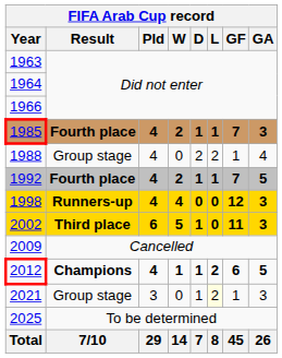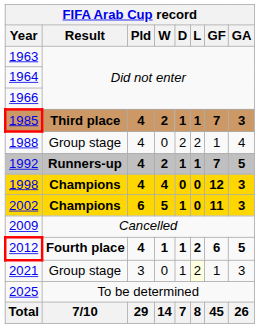 <table class="wikitable" style="text-align: center;">
 <tr>
 <th colspan="8"><a href='#'>FIFA Arab Cup</a> record</th>
 </tr>
 <tr>
 <th>Year</th>
 <th>Result</th>
 <th>Pld</th>
 <th>W</th>
 <th>D</th>
 <th>L</th>
 <th>GF</th>
 <th>GA</th>
 </tr>
 <tr>
 <td> <a href='#'>1963</a></td>
 <td rowspan=3 colspan=7><em>Did not enter</em></td>
 </tr>
 <tr>
 <td> <a href='#'>1964</a></td>
 </tr>
 <tr>
 <td> <a href='#'>1966</a></td>
 </tr>
 <tr style="background:#c96;">
 <td style="border: 3px solid red"> <a href='#'>1985</a></td>
-<td><strong>Fourth place</strong></td>
+<td><strong>Third place</strong></td>
 <td><strong>4</strong></td>
 <td><strong>2</strong></td>
 <td><strong>1</strong></td>
 <td><strong>1</strong></td>
 <td><strong>7</strong></td>
 <td><strong>3</strong></td>
 </tr>
 <tr>
 <td> <a href='#'>1988</a></td>
 <td>Group stage</td>
 <td>4</td>
 <td>0</td>
 <td>2</td>
 <td>2</td>
 <td>1</td>
 <td>4</td>
 </tr>
 <tr style="background:silver;">
 <td> <a href='#'>1992</a></td>
-<td><strong>Fourth place</strong></td>
+<td><strong>Runners-up</strong></td>
 <td><strong>4</strong></td>
 <td><strong>2</strong></td>
 <td><strong>1</strong></td>
 <td><strong>1</strong></td>
 <td><strong>7</strong></td>
 <td><strong>5</strong></td>
 </tr>
 <tr style="background:gold;">
 <td> <a href='#'>1998</a></td>
-<td><strong>Runners-up</strong></td>
+<td><strong>Champions</strong></td>
 <td><strong>4</strong></td>
 <td><strong>4</strong></td>
 <td><strong>0</strong></td>
 <td><strong>0</strong></td>
 <td><strong>12</strong></td>
 <td><strong>3</strong></td>
 </tr>
 <tr style="background:gold;">
 <td> <a href='#'>2002</a></td>
-<td><strong>Third place</strong></td>
+<td><strong>Champions</strong></td>
 <td><strong>6</strong></td>
 <td><strong>5</strong></td>
 <td><strong>1</strong></td>
 <td><strong>0</strong></td>
 <td><strong>11</strong></td>
 <td><strong>3</strong></td>
 </tr>
 <tr>
 <td><a href='#'>2009</a></td>
 <td colspan=7><em>Cancelled</em></td>
 </tr>
 <tr>
 <td style="border: 3px solid red"> <a href='#'>2012</a></td>
-<td><strong>Champions</strong></td>
+<td><strong>Fourth place</strong></td>
 <td><strong>4</strong></td>
 <td><strong>1</strong></td>
 <td><strong>1</strong></td>
 <td><strong>2</strong></td>
 <td><strong>6</strong></td>
 <td><strong>5</strong></td>
 </tr>
 <tr>
 <td> <a href='#'>2021</a></td>
 <td>Group stage</td>
 <td>3</td>
 <td>0</td>
 <td>1</td>
 <td style="background: lightyellow;">2</td>
 <td>1</td>
 <td>3</td>
 </tr>
 <tr>
 <td> <a href='#'>2025</a></td>
 <td colspan="7" rowspan="1">To be determined</td>
 </tr>
 <tr>
 <th>Total</th>
 <th>7/10</th>
 <th>29</th>
 <th>14</th>
 <th>7</th>
 <th>8</th>
 <th>45</th>
 <th>26</th>
 </tr>
 </table>
